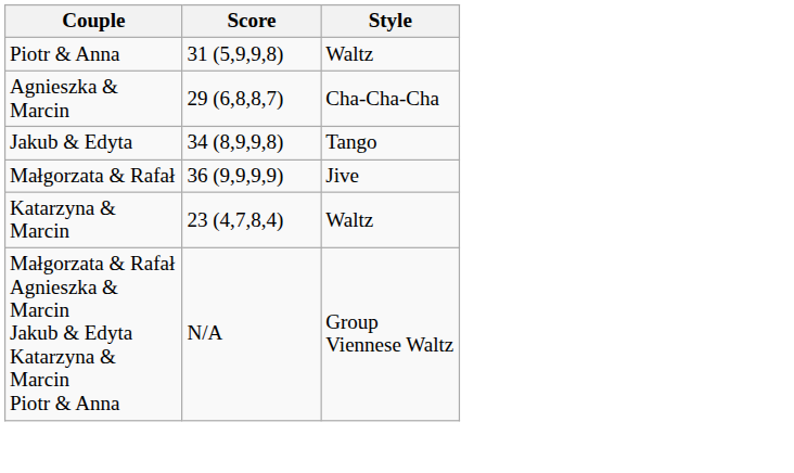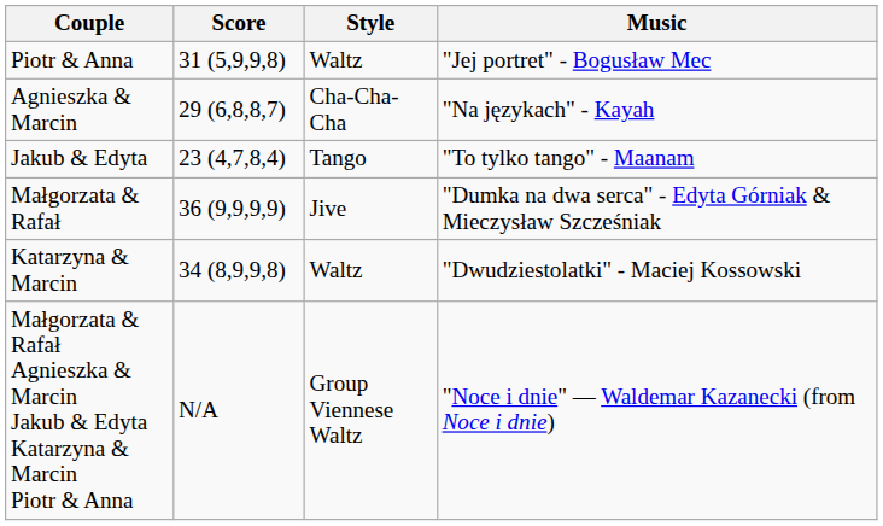 <table class="wikitable">
 <tr>
 <th width="130">Couple</th>
 <th width="100">Score</th>
 <th width="100">Style</th>
+<th width="400">Music</th>
 </tr>
 <tr>
 <td>Piotr & Anna</td>
 <td>31 (5,9,9,8)</td>
 <td>Waltz</td>
+<td>"Jej portret" - <a href='#'>Bogusław Mec</a></td>
 </tr>
 <tr>
 <td>Agnieszka & Marcin</td>
 <td>29 (6,8,8,7)</td>
 <td>Cha-Cha-Cha</td>
+<td>"Na językach" - <a href='#'>Kayah</a></td>
 </tr>
 <tr>
 <td>Jakub & Edyta</td>
-<td>34 (8,9,9,8)</td>
+<td>23 (4,7,8,4)</td>
 <td>Tango</td>
+<td>"To tylko tango" - <a href='#'>Maanam</a></td>
 </tr>
 <tr>
 <td>Małgorzata & Rafał</td>
 <td>36 (9,9,9,9)</td>
 <td>Jive</td>
+<td>"Dumka na dwa serca" - <a href='#'>Edyta Górniak</a> & Mieczysław Szcześniak</td>
 </tr>
 <tr>
 <td>Katarzyna & Marcin</td>
-<td>23 (4,7,8,4)</td>
+<td>34 (8,9,9,8)</td>
 <td>Waltz</td>
+<td>"Dwudziestolatki" - Maciej Kossowski</td>
 </tr>
 <tr>
 <td>Małgorzata & Rafał<br>Agnieszka & Marcin<br>Jakub & Edyta<br>Katarzyna & Marcin<br>Piotr & Anna</td>
 <td>N/A</td>
 <td>Group Viennese Waltz</td>
+<td>"<a href='#'>Noce i dnie</a>" — <a href='#'>Waldemar Kazanecki</a> (from <em><a href='#'>Noce i dnie</a></em>)</td>
 </tr>
 </table>
